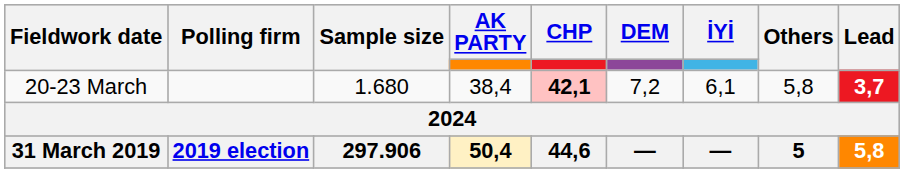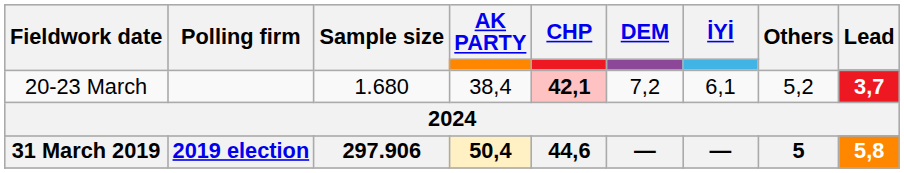 <table class="wikitable mw-collapsible" style="text-align:center; font-size:85%; line-height:14px;">
 <tr>
 <th rowspan="2">Fieldwork date</th>
 <th rowspan="2">Polling firm</th>
 <th rowspan="2">Sample size</th>
 <th style="width:3em;"><a href='#'>AK PARTY</a></th>
 <th style="width:3em;"><a href='#'>CHP</a></th>
 <th style="width:3em;"><a href='#'>DEM</a></th>
 <th style="width:3em;"><a href='#'>İYİ</a></th>
 <th rowspan="2">Others</th>
 <th rowspan="2">Lead</th>
 </tr>
 <tr>
 <th style="background:#FF8700;"></th>
 <th style="background:#ED1822;"></th>
 <th style="background:#8C4799;"></th>
 <th style="background:#40B4E5;"></th>
 </tr>
 <tr>
 <td>20-23 March</td>
 <td></td>
 <td>1.680</td>
 <td>38,4</td>
 <td style="background:#FFC2C2"><strong>42,1</strong></td>
 <td>7,2</td>
 <td>6,1</td>
-<td>5,8</td>
+<td>5,2</td>
 <th style="background:#ED1822; color:white;">3,7</th>
 </tr>
 <tr>
 <th colspan="9">2024</th>
 </tr>
 <tr>
 <th>31 March 2019</th>
 <th><a href='#'>2019 election</a></th>
 <th>297.906</th>
 <th style="background:#FFF1C4"><strong>50,4</strong></th>
 <th>44,6</th>
 <th>—</th>
 <th>—</th>
 <th>5</th>
 <th style="background:#ff8700; color:white;">5,8</th>
 </tr>
 </table>
